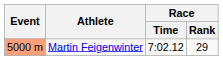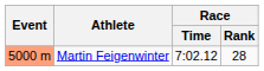 <table class="wikitable" border="1" style="font-size:90%">
 <tr>
 <th rowspan=2>Event</th>
 <th rowspan=2>Athlete</th>
 <th colspan=2>Race</th>
 </tr>
 <tr>
 <th>Time</th>
 <th>Rank</th>
 </tr>
 <tr>
 <td style="background: lightsalmon;">5000 m</td>
 <td><a href='#'>Martin Feigenwinter</a></td>
 <td align=center>7:02.12</td>
-<td align=center>29</td>
+<td align=center>28</td>
 </tr>
 </table>
